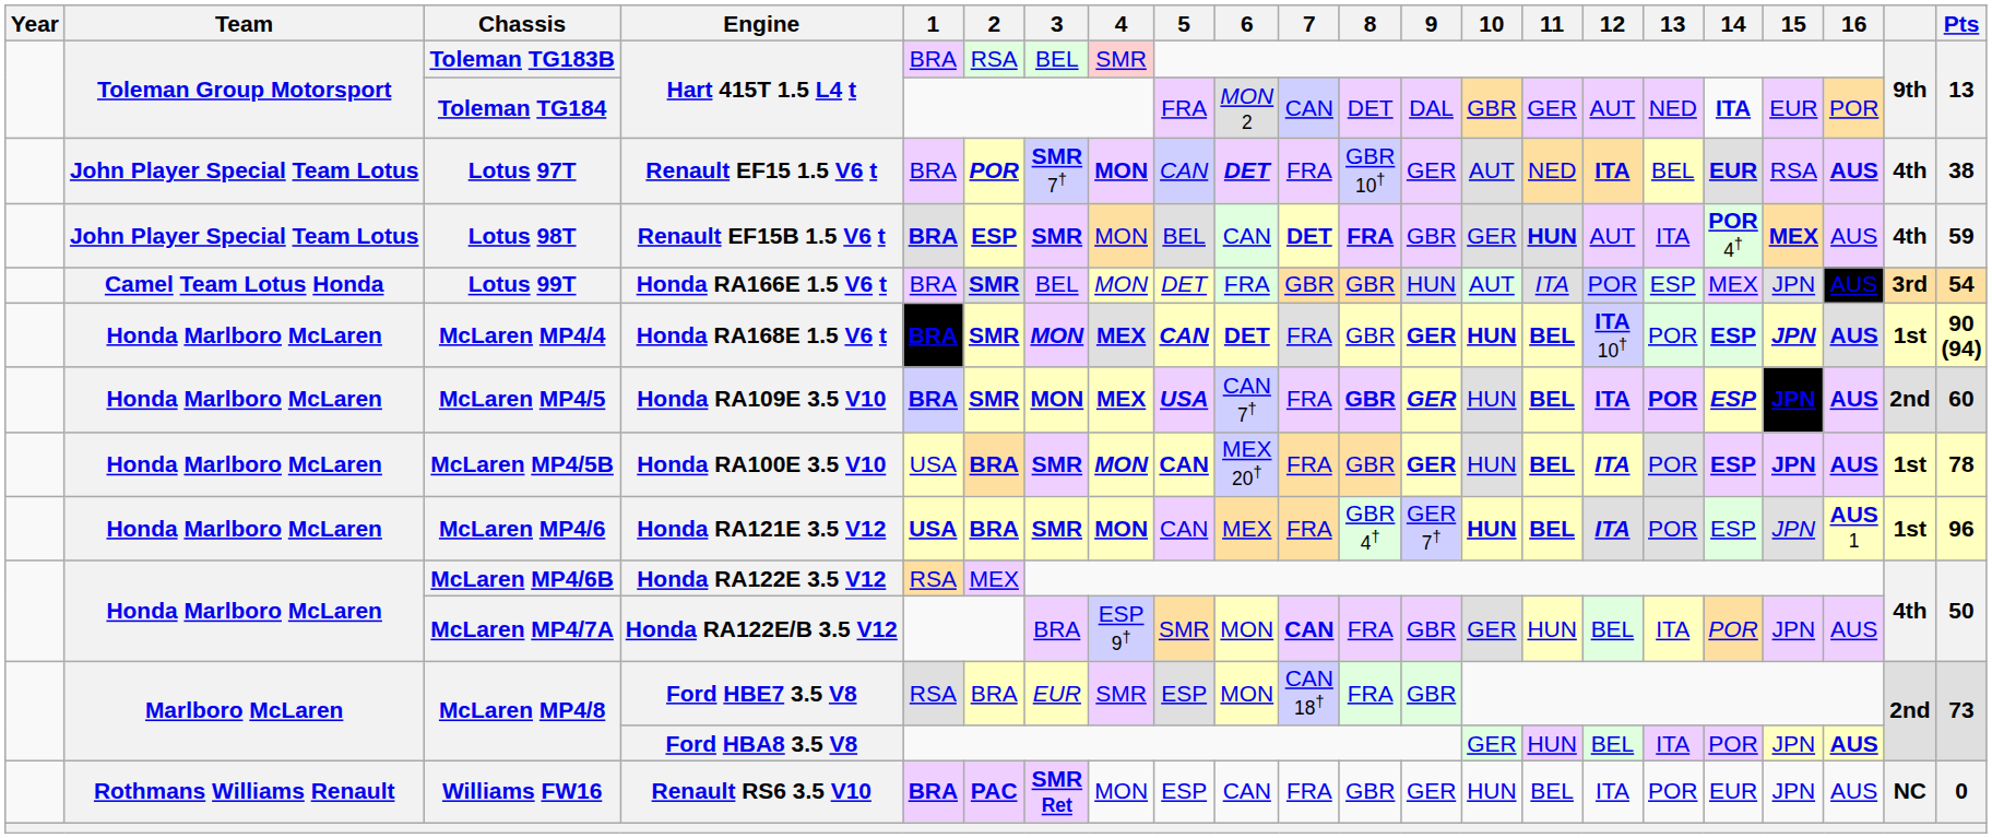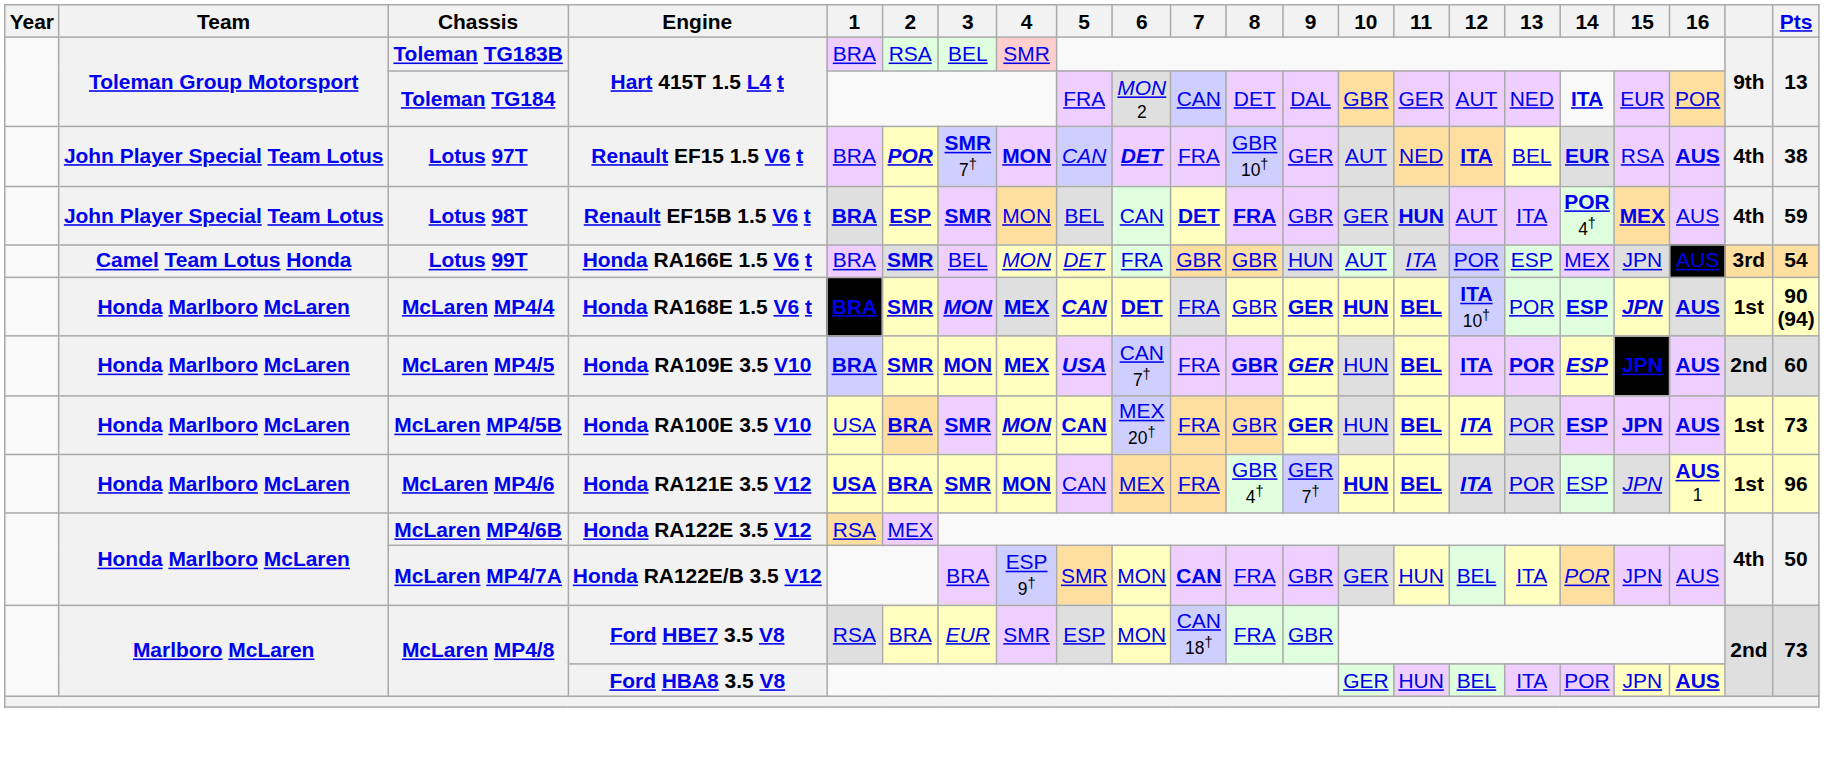 <table class="wikitable" style="text-align:center; font-size:85%;">
 <tr>
 <th>Year</th>
 <th>Team</th>
 <th>Chassis</th>
 <th>Engine</th>
 <th>1</th>
 <th>2</th>
 <th>3</th>
 <th>4</th>
 <th>5</th>
 <th>6</th>
 <th>7</th>
 <th>8</th>
 <th>9</th>
 <th>10</th>
 <th>11</th>
 <th>12</th>
 <th>13</th>
 <th>14</th>
 <th>15</th>
 <th>16</th>
 <th></th>
 <th><a href='#'>Pts</a></th>
 </tr>
 <tr>
 <td rowspan=2></td>
 <th rowspan=2 nowrap><a href='#'>Toleman Group Motorsport</a></th>
 <th nowrap><a href='#'>Toleman</a> <a href='#'>TG183B</a></th>
 <th rowspan=2 nowrap><a href='#'>Hart</a> 415T 1.5 <a href='#'>L4</a> <a href='#'>t</a></th>
 <td style="background:#efcfff;"><a href='#'>BRA</a><br></td>
 <td style="background:#dfffdf;"><a href='#'>RSA</a><br></td>
 <td style="background:#dfffdf;"><a href='#'>BEL</a><br></td>
 <td style="background:#ffcfcf;"><a href='#'>SMR</a><br></td>
 <td colspan=12></td>
 <th rowspan=2>9th</th>
 <th rowspan=2>13</th>
 </tr>
 <tr>
 <th nowrap><a href='#'>Toleman</a> <a href='#'>TG184</a></th>
 <td colspan=4></td>
 <td style="background:#efcfff;"><a href='#'>FRA</a><br></td>
 <td style="background:#dfdfdf;"><em><a href='#'>MON</a></em><br><small>2</small></td>
 <td style="background:#cfcfff;"><a href='#'>CAN</a><br></td>
 <td style="background:#efcfff;"><a href='#'>DET</a><br></td>
 <td style="background:#efcfff;"><a href='#'>DAL</a><br></td>
 <td style="background:#ffdf9f;"><a href='#'>GBR</a><br></td>
 <td style="background:#efcfff;"><a href='#'>GER</a><br></td>
 <td style="background:#efcfff;"><a href='#'>AUT</a><br></td>
 <td style="background:#efcfff;"><a href='#'>NED</a><br></td>
 <td><strong><a href='#'>ITA</a></strong></td>
 <td style="background:#efcfff;"><a href='#'>EUR</a><br></td>
 <td style="background:#ffdf9f;"><a href='#'>POR</a><br></td>
 </tr>
 <tr>
 <td></td>
 <th nowrap><a href='#'>John Player Special</a> <a href='#'>Team Lotus</a></th>
 <th nowrap><a href='#'>Lotus</a> <a href='#'>97T</a></th>
 <th nowrap><a href='#'>Renault</a> EF15 1.5 <a href='#'>V6</a> <a href='#'>t</a></th>
 <td style="background:#efcfff;"><a href='#'>BRA</a><br></td>
 <td style="background:#ffffbf;"><strong><em><a href='#'>POR</a></em></strong><br></td>
 <td style="background:#cfcfff;"><strong><a href='#'>SMR</a></strong><br><small>7<sup>†</sup></small></td>
 <td style="background:#efcfff;"><strong><a href='#'>MON</a></strong><br></td>
 <td style="background:#cfcfff;"><em><a href='#'>CAN</a></em><br></td>
 <td style="background:#efcfff;"><strong><em><a href='#'>DET</a></em></strong><br></td>
 <td style="background:#efcfff;"><a href='#'>FRA</a><br></td>
 <td style="background:#cfcfff;"><a href='#'>GBR</a><br><small>10<sup>†</sup></small></td>
 <td style="background:#efcfff;"><a href='#'>GER</a><br></td>
 <td style="background:#dfdfdf;"><a href='#'>AUT</a><br></td>
 <td style="background:#ffdf9f;"><a href='#'>NED</a><br></td>
 <td style="background:#ffdf9f;"><strong><a href='#'>ITA</a></strong><br></td>
 <td style="background:#ffffbf;"><a href='#'>BEL</a><br></td>
 <td style="background:#dfdfdf;"><strong><a href='#'>EUR</a></strong><br></td>
 <td style="background:#efcfff;"><a href='#'>RSA</a><br></td>
 <td style="background:#efcfff;"><strong><a href='#'>AUS</a></strong><br></td>
 <th>4th</th>
 <th>38</th>
 </tr>
 <tr>
 <td></td>
 <th nowrap><a href='#'>John Player Special</a> <a href='#'>Team Lotus</a></th>
 <th nowrap><a href='#'>Lotus</a> <a href='#'>98T</a></th>
 <th nowrap><a href='#'>Renault</a> EF15B 1.5 <a href='#'>V6</a> <a href='#'>t</a></th>
 <td style="background:#dfdfdf;"><strong><a href='#'>BRA</a></strong><br></td>
 <td style="background:#ffffbf;"><strong><a href='#'>ESP</a></strong><br></td>
 <td style="background:#efcfff;"><strong><a href='#'>SMR</a></strong><br></td>
 <td style="background:#ffdf9f;"><a href='#'>MON</a><br></td>
 <td style="background:#dfdfdf;"><a href='#'>BEL</a><br></td>
 <td style="background:#dfffdf;"><a href='#'>CAN</a><br></td>
 <td style="background:#ffffbf;"><strong><a href='#'>DET</a></strong><br></td>
 <td style="background:#efcfff;"><strong><a href='#'>FRA</a></strong><br></td>
 <td style="background:#efcfff;"><a href='#'>GBR</a><br></td>
 <td style="background:#dfdfdf;"><a href='#'>GER</a><br></td>
 <td style="background:#dfdfdf;"><strong><a href='#'>HUN</a></strong><br></td>
 <td style="background:#efcfff;"><a href='#'>AUT</a><br></td>
 <td style="background:#efcfff;"><a href='#'>ITA</a><br></td>
 <td style="background:#dfffdf;"><strong><a href='#'>POR</a></strong><br><small>4<sup>†</sup></small></td>
 <td style="background:#ffdf9f;"><strong><a href='#'>MEX</a></strong><br></td>
 <td style="background:#efcfff;"><a href='#'>AUS</a><br></td>
 <th>4th</th>
 <th>59</th>
 </tr>
 <tr>
 <td></td>
 <th nowrap><a href='#'>Camel</a> <a href='#'>Team Lotus</a> <a href='#'>Honda</a></th>
 <th nowrap><a href='#'>Lotus</a> <a href='#'>99T</a></th>
 <th nowrap><a href='#'>Honda</a> RA166E 1.5 <a href='#'>V6</a> <a href='#'>t</a></th>
 <td style="background:#efcfff;"><a href='#'>BRA</a><br></td>
 <td style="background:#dfdfdf;"><strong><a href='#'>SMR</a></strong><br></td>
 <td style="background:#efcfff;"><a href='#'>BEL</a><br></td>
 <td style="background:#ffffbf;"><em><a href='#'>MON</a></em><br></td>
 <td style="background:#ffffbf;"><em><a href='#'>DET</a></em><br></td>
 <td style="background:#dfffdf;"><a href='#'>FRA</a><br></td>
 <td style="background:#ffdf9f;"><a href='#'>GBR</a><br></td>
 <td style="background:#ffdf9f;"><a href='#'>GBR</a><br></td>
 <td style="background:#dfdfdf;"><a href='#'>HUN</a><br></td>
 <td style="background:#dfffdf;"><a href='#'>AUT</a><br></td>
 <td style="background:#dfdfdf;"><em><a href='#'>ITA</a></em><br></td>
 <td style="background:#cfcfff;"><a href='#'>POR</a><br></td>
 <td style="background:#dfffdf;"><a href='#'>ESP</a><br></td>
 <td style="background:#efcfff;"><a href='#'>MEX</a><br></td>
 <td style="background:#dfdfdf;"><a href='#'>JPN</a><br></td>
 <td style="background:#000; color:white;"><a href='#'><span>AUS</span></a><br></td>
 <td style="background:#ffdf9f;"><strong>3rd</strong></td>
 <td style="background:#ffdf9f;"><strong>54</strong></td>
 </tr>
 <tr>
 <td></td>
 <th><a href='#'>Honda</a> <a href='#'>Marlboro</a> <a href='#'>McLaren</a></th>
 <th><a href='#'>McLaren</a> <a href='#'>MP4/4</a></th>
 <th><a href='#'>Honda</a> RA168E 1.5 <a href='#'>V6</a> <a href='#'>t</a></th>
 <td style="background:#000; color:white;"><strong><a href='#'><span>BRA</span></a></strong><br></td>
 <td style="background:#ffffbf;"><strong><a href='#'>SMR</a></strong><br></td>
 <td style="background:#efcfff;"><strong><em><a href='#'>MON</a></em></strong><br></td>
 <td style="background:#dfdfdf;"><strong><a href='#'>MEX</a></strong><br></td>
 <td style="background:#ffffbf;"><strong><em><a href='#'>CAN</a></em></strong><br></td>
 <td style="background:#ffffbf;"><strong><a href='#'>DET</a></strong><br></td>
 <td style="background:#dfdfdf;"><a href='#'>FRA</a><br></td>
 <td style="background:#ffffbf;"><a href='#'>GBR</a><br></td>
 <td style="background:#ffffbf;"><strong><a href='#'>GER</a></strong><br></td>
 <td style="background:#ffffbf;"><strong><a href='#'>HUN</a></strong><br></td>
 <td style="background:#ffffbf;"><strong><a href='#'>BEL</a></strong><br></td>
 <td style="background:#cfcfff;"><strong><a href='#'>ITA</a></strong><br><small>10<sup>†</sup></small></td>
 <td style="background:#dfffdf;"><a href='#'>POR</a><br></td>
 <td style="background:#dfffdf;"><strong><a href='#'>ESP</a></strong><br></td>
 <td style="background:#ffffbf;"><strong><em><a href='#'>JPN</a></em></strong><br></td>
 <td style="background:#dfdfdf;"><strong><a href='#'>AUS</a></strong><br></td>
 <td style="background:#ffffbf;"><strong>1st</strong></td>
 <td style="background:#ffffbf;"><strong>90 (94)</strong></td>
 </tr>
 <tr>
 <td></td>
 <th><a href='#'>Honda</a> <a href='#'>Marlboro</a> <a href='#'>McLaren</a></th>
 <th><a href='#'>McLaren</a> <a href='#'>MP4/5</a></th>
 <th><a href='#'>Honda</a> RA109E 3.5 <a href='#'>V10</a></th>
 <td style="background:#cfcfff;"><strong><a href='#'>BRA</a></strong><br></td>
 <td style="background:#ffffbf;"><strong><a href='#'>SMR</a></strong><br></td>
 <td style="background:#ffffbf;"><strong><a href='#'>MON</a></strong><br></td>
 <td style="background:#ffffbf;"><strong><a href='#'>MEX</a></strong><br></td>
 <td style="background:#efcfff;"><strong><em><a href='#'>USA</a></em></strong><br></td>
 <td style="background:#cfcfff;"><a href='#'>CAN</a><br><small>7<sup>†</sup></small></td>
 <td style="background:#efcfff;"><a href='#'>FRA</a><br></td>
 <td style="background:#efcfff;"><strong><a href='#'>GBR</a></strong><br></td>
 <td style="background:#ffffbf;"><strong><em><a href='#'>GER</a></em></strong><br></td>
 <td style="background:#dfdfdf;"><a href='#'>HUN</a><br></td>
 <td style="background:#ffffbf;"><strong><a href='#'>BEL</a></strong><br></td>
 <td style="background:#efcfff;"><strong><a href='#'>ITA</a></strong><br></td>
 <td style="background:#efcfff;"><strong><a href='#'>POR</a></strong><br></td>
 <td style="background:#ffffbf;"><strong><em><a href='#'>ESP</a></em></strong><br></td>
 <td style="background:#000; color:#fff;"><strong><a href='#'><span>JPN</span></a></strong><br></td>
 <td style="background:#efcfff;"><strong><a href='#'>AUS</a></strong><br></td>
 <td style="background:#dfdfdf;"><strong>2nd</strong></td>
 <td style="background:#dfdfdf;"><strong>60</strong></td>
 </tr>
 <tr>
 <td></td>
 <th><a href='#'>Honda</a> <a href='#'>Marlboro</a> <a href='#'>McLaren</a></th>
 <th><a href='#'>McLaren</a> <a href='#'>MP4/5B</a></th>
 <th><a href='#'>Honda</a> RA100E 3.5 <a href='#'>V10</a></th>
 <td style="background:#ffffbf;"><a href='#'>USA</a><br></td>
 <td style="background:#ffdf9f;"><strong><a href='#'>BRA</a></strong><br></td>
 <td style="background:#efcfff;"><strong><a href='#'>SMR</a></strong><br></td>
 <td style="background:#ffffbf;"><strong><em><a href='#'>MON</a></em></strong><br></td>
 <td style="background:#ffffbf;"><strong><a href='#'>CAN</a></strong><br></td>
 <td style="background:#cfcfff;"><a href='#'>MEX</a><br><small>20<sup>†</sup></small></td>
 <td style="background:#ffdf9f;"><a href='#'>FRA</a><br></td>
 <td style="background:#ffdf9f;"><a href='#'>GBR</a><br></td>
 <td style="background:#ffffbf;"><strong><a href='#'>GER</a></strong><br></td>
 <td style="background:#dfdfdf;"><a href='#'>HUN</a><br></td>
 <td style="background:#ffffbf;"><strong><a href='#'>BEL</a></strong><br></td>
 <td style="background:#ffffbf;"><strong><em><a href='#'>ITA</a></em></strong><br></td>
 <td style="background:#dfdfdf;"><a href='#'>POR</a><br></td>
 <td style="background:#efcfff;"><strong><a href='#'>ESP</a></strong><br></td>
 <td style="background:#efcfff;"><strong><a href='#'>JPN</a></strong><br></td>
 <td style="background:#efcfff;"><strong><a href='#'>AUS</a></strong><br></td>
 <td style="background:#ffffbf;"><strong>1st</strong></td>
-<td style="background:#ffffbf;"><strong>78</strong></td>
+<td style="background:#ffffbf;"><strong>73</strong></td>
 </tr>
 <tr>
 <td></td>
 <th><a href='#'>Honda</a> <a href='#'>Marlboro</a> <a href='#'>McLaren</a></th>
 <th><a href='#'>McLaren</a> <a href='#'>MP4/6</a></th>
 <th><a href='#'>Honda</a> RA121E 3.5 <a href='#'>V12</a></th>
 <td style="background:#ffffbf;"><strong><a href='#'>USA</a></strong><br></td>
 <td style="background:#ffffbf;"><strong><a href='#'>BRA</a></strong><br></td>
 <td style="background:#ffffbf;"><strong><a href='#'>SMR</a></strong><br></td>
 <td style="background:#ffffbf;"><strong><a href='#'>MON</a></strong><br></td>
 <td style="background:#efcfff;"><a href='#'>CAN</a><br></td>
 <td style="background:#ffdf9f;"><a href='#'>MEX</a><br></td>
 <td style="background:#ffdf9f;"><a href='#'>FRA</a><br></td>
 <td style="background:#dfffdf;"><a href='#'>GBR</a><br><small>4<sup>†</sup></small></td>
 <td style="background:#cfcfff;"><a href='#'>GER</a><br><small>7<sup>†</sup></small></td>
 <td style="background:#ffffbf;"><strong><a href='#'>HUN</a></strong><br></td>
 <td style="background:#ffffbf;"><strong><a href='#'>BEL</a></strong><br></td>
 <td style="background:#dfdfdf;"><strong><em><a href='#'>ITA</a></em></strong><br></td>
 <td style="background:#dfdfdf;"><a href='#'>POR</a><br></td>
 <td style="background:#dfffdf;"><a href='#'>ESP</a><br></td>
 <td style="background:#dfdfdf;"><em><a href='#'>JPN</a></em><br></td>
 <td style="background:#ffffbf;"><strong><a href='#'>AUS</a></strong><br><small>1</small></td>
 <td style="background:#ffffbf;"><strong>1st</strong></td>
 <td style="background:#ffffbf;"><strong>96</strong></td>
 </tr>
 <tr>
 <td rowspan=2></td>
 <th rowspan=2><a href='#'>Honda</a> <a href='#'>Marlboro</a> <a href='#'>McLaren</a></th>
 <th><a href='#'>McLaren</a> <a href='#'>MP4/6B</a></th>
 <th><a href='#'>Honda</a> RA122E 3.5 <a href='#'>V12</a></th>
 <td style="background:#ffdf9f;"><a href='#'>RSA</a><br></td>
 <td style="background:#efcfff;"><a href='#'>MEX</a><br></td>
 <td colspan=14></td>
 <th rowspan=2>4th</th>
 <th rowspan=2>50</th>
 </tr>
 <tr>
 <th nowrap><a href='#'>McLaren</a> <a href='#'>MP4/7A</a></th>
 <th nowrap><a href='#'>Honda</a> RA122E/B 3.5 <a href='#'>V12</a></th>
 <td colspan=2></td>
 <td style="background:#efcfff;"><a href='#'>BRA</a><br></td>
 <td style="background:#cfcfff;"><a href='#'>ESP</a><br><small>9<sup>†</sup></small></td>
 <td style="background:#ffdf9f;"><a href='#'>SMR</a><br></td>
 <td style="background:#ffffbf;"><a href='#'>MON</a><br></td>
 <td style="background:#efcfff;"><strong><a href='#'>CAN</a></strong><br></td>
 <td style="background:#efcfff;"><a href='#'>FRA</a><br></td>
 <td style="background:#efcfff;"><a href='#'>GBR</a><br></td>
 <td style="background:#dfdfdf;"><a href='#'>GER</a><br></td>
 <td style="background:#ffffbf;"><a href='#'>HUN</a><br></td>
 <td style="background:#dfffdf;"><a href='#'>BEL</a><br></td>
 <td style="background:#ffffbf;"><a href='#'>ITA</a><br></td>
 <td style="background:#ffdf9f;"><em><a href='#'>POR</a></em><br></td>
 <td style="background:#efcfff;"><a href='#'>JPN</a><br></td>
 <td style="background:#efcfff;"><a href='#'>AUS</a><br></td>
 </tr>
 <tr>
 <td rowspan=2></td>
 <th rowspan=2><a href='#'>Marlboro</a> <a href='#'>McLaren</a></th>
 <th rowspan=2><a href='#'>McLaren</a> <a href='#'>MP4/8</a></th>
 <th><a href='#'>Ford</a> <a href='#'>HBE7</a> 3.5 <a href='#'>V8</a></th>
 <td style="background:#dfdfdf;"><a href='#'>RSA</a><br></td>
 <td style="background:#ffffbf;"><a href='#'>BRA</a><br></td>
 <td style="background:#ffffbf;"><em><a href='#'>EUR</a></em><br></td>
 <td style="background:#efcfff;"><a href='#'>SMR</a><br></td>
 <td style="background:#dfdfdf;"><a href='#'>ESP</a><br></td>
 <td style="background:#ffffbf;"><a href='#'>MON</a><br></td>
 <td style="background:#cfcfff;"><a href='#'>CAN</a><br><small>18<sup>†</sup></small></td>
 <td style="background:#dfffdf;"><a href='#'>FRA</a><br></td>
 <td style="background:#dfffdf;"><a href='#'>GBR</a><br></td>
 <td colspan=7></td>
 <td rowspan=2 style="background:#dfdfdf;"><strong>2nd</strong></td>
 <td rowspan=2 style="background:#dfdfdf;"><strong>73</strong></td>
 </tr>
 <tr>
 <th><a href='#'>Ford</a> <a href='#'>HBA8</a> 3.5 <a href='#'>V8</a></th>
 <td colspan=9></td>
 <td style="background:#dfffdf;"><a href='#'>GER</a><br></td>
 <td style="background:#efcfff;"><a href='#'>HUN</a><br></td>
 <td style="background:#dfffdf;"><a href='#'>BEL</a><br></td>
 <td style="background:#efcfff;"><a href='#'>ITA</a><br></td>
 <td style="background:#efcfff;"><a href='#'>POR</a><br></td>
 <td style="background:#ffffbf;"><a href='#'>JPN</a><br></td>
 <td style="background:#ffffbf;"><strong><a href='#'>AUS</a></strong><br></td>
 </tr>
 <tr>
-<td></td>
-<th><a href='#'>Rothmans</a> <a href='#'>Williams</a> <a href='#'>Renault</a></th>
-<th><a href='#'>Williams</a> <a href='#'>FW16</a></th>
-<th><a href='#'>Renault</a> RS6 3.5 <a href='#'>V10</a></th>
-<td style="background:#efcfff;"><strong><a href='#'>BRA</a></strong><br></td>
-<td style="background:#efcfff;"><strong><a href='#'>PAC</a></strong><br></td>
-<td style="background:#efcfff;"><strong><a href='#'>SMR</a></strong><br><small><strong><a href='#'>Ret</a></strong></small></td>
-<td><a href='#'>MON</a></td>
-<td><a href='#'>ESP</a></td>
-<td><a href='#'>CAN</a></td>
-<td><a href='#'>FRA</a></td>
-<td><a href='#'>GBR</a></td>
-<td><a href='#'>GER</a></td>
-<td><a href='#'>HUN</a></td>
-<td><a href='#'>BEL</a></td>
-<td><a href='#'>ITA</a></td>
-<td><a href='#'>POR</a></td>
-<td><a href='#'>EUR</a></td>
-<td><a href='#'>JPN</a></td>
-<td><a href='#'>AUS</a></td>
-<th>NC</th>
-<th>0</th>
-</tr>
-<tr>
 <th colspan="22"></th>
 </tr>
 </table>
